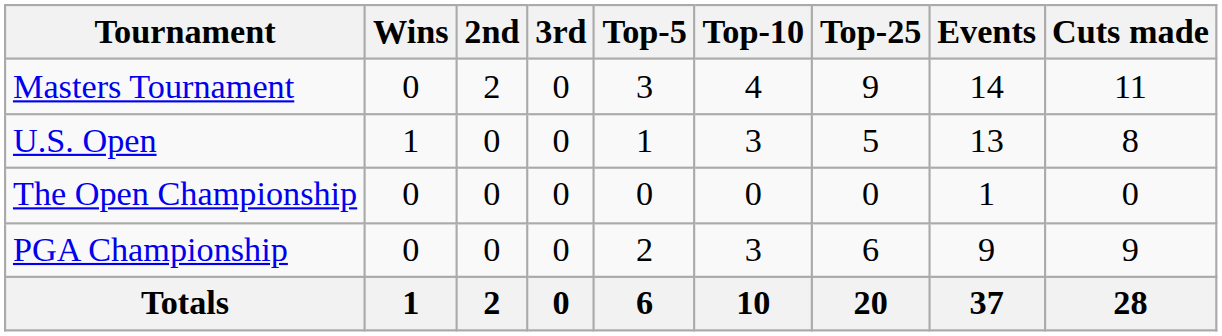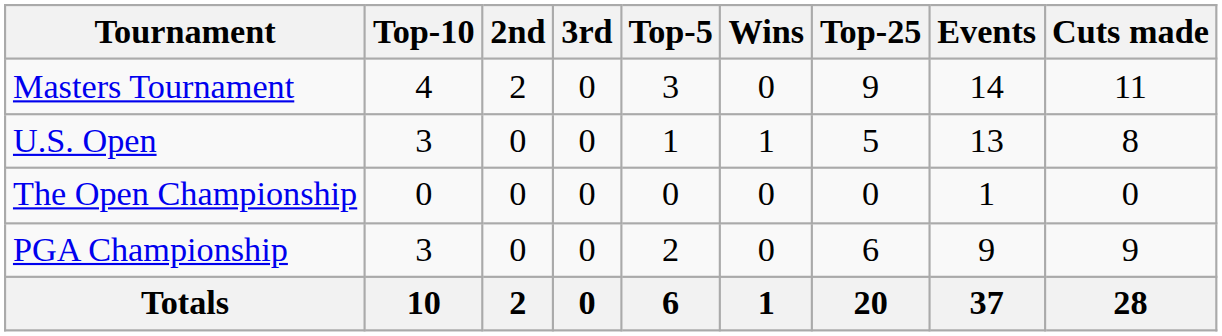 <table class=wikitable style=text-align:center>
 <tr>
 <th>Tournament</th>
-<th>Wins</th>
+<th>Top-10</th>
 <th>2nd</th>
 <th>3rd</th>
 <th>Top-5</th>
-<th>Top-10</th>
+<th>Wins</th>
 <th>Top-25</th>
 <th>Events</th>
 <th>Cuts made</th>
 </tr>
 <tr>
 <td align=left><a href='#'>Masters Tournament</a></td>
-<td>0</td>
+<td>4</td>
 <td>2</td>
 <td>0</td>
 <td>3</td>
-<td>4</td>
+<td>0</td>
 <td>9</td>
 <td>14</td>
 <td>11</td>
 </tr>
 <tr>
 <td align=left><a href='#'>U.S. Open</a></td>
-<td>1</td>
+<td>3</td>
 <td>0</td>
 <td>0</td>
 <td>1</td>
-<td>3</td>
+<td>1</td>
 <td>5</td>
 <td>13</td>
 <td>8</td>
 </tr>
 <tr>
 <td align=left><a href='#'>The Open Championship</a></td>
 <td>0</td>
 <td>0</td>
 <td>0</td>
 <td>0</td>
 <td>0</td>
 <td>0</td>
 <td>1</td>
 <td>0</td>
 </tr>
 <tr>
 <td align=left><a href='#'>PGA Championship</a></td>
-<td>0</td>
+<td>3</td>
 <td>0</td>
 <td>0</td>
 <td>2</td>
-<td>3</td>
+<td>0</td>
 <td>6</td>
 <td>9</td>
 <td>9</td>
 </tr>
 <tr>
 <th>Totals</th>
-<th>1</th>
+<th>10</th>
 <th>2</th>
 <th>0</th>
 <th>6</th>
-<th>10</th>
+<th>1</th>
 <th>20</th>
 <th>37</th>
 <th>28</th>
 </tr>
 </table>
